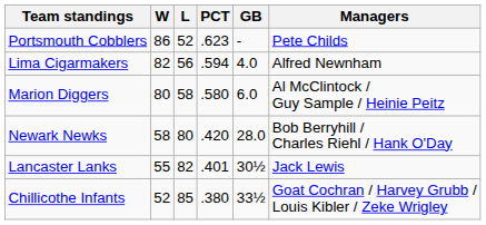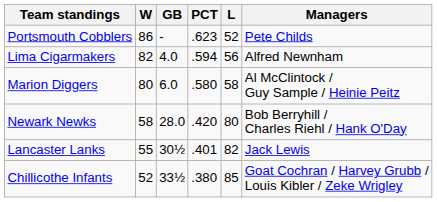 <table class="wikitable">
 <tr>
 <th>Team standings</th>
 <th>W</th>
+<th>GB</th>
+<th>PCT</th>
 <th>L</th>
-<th>PCT</th>
-<th>GB</th>
 <th>Managers</th>
 </tr>
 <tr>
 <td><a href='#'>Portsmouth Cobblers</a></td>
 <td>86</td>
+<td>-</td>
+<td>.623</td>
 <td>52</td>
-<td>.623</td>
-<td>-</td>
 <td><a href='#'>Pete Childs</a></td>
 </tr>
 <tr>
 <td><a href='#'>Lima Cigarmakers</a></td>
 <td>82</td>
+<td>4.0</td>
+<td>.594</td>
 <td>56</td>
-<td>.594</td>
-<td>4.0</td>
 <td>Alfred Newnham</td>
 </tr>
 <tr>
 <td><a href='#'>Marion Diggers</a></td>
 <td>80</td>
+<td>6.0</td>
+<td>.580</td>
 <td>58</td>
-<td>.580</td>
-<td>6.0</td>
 <td>Al McClintock /<br> Guy Sample / <a href='#'>Heinie Peitz</a></td>
 </tr>
 <tr>
 <td><a href='#'>Newark Newks</a></td>
 <td>58</td>
+<td>28.0</td>
+<td>.420</td>
 <td>80</td>
-<td>.420</td>
-<td>28.0</td>
 <td>Bob Berryhill /<br> Charles Riehl / <a href='#'>Hank O'Day</a></td>
 </tr>
 <tr>
 <td><a href='#'>Lancaster Lanks</a></td>
 <td>55</td>
+<td>30½</td>
+<td>.401</td>
 <td>82</td>
-<td>.401</td>
-<td>30½</td>
 <td><a href='#'>Jack Lewis</a></td>
 </tr>
 <tr>
 <td><a href='#'>Chillicothe Infants</a></td>
 <td>52</td>
+<td>33½</td>
+<td>.380</td>
 <td>85</td>
-<td>.380</td>
-<td>33½</td>
 <td><a href='#'>Goat Cochran</a> / <a href='#'>Harvey Grubb</a> /<br> Louis Kibler / <a href='#'>Zeke Wrigley</a></td>
 </tr>
 </table>
